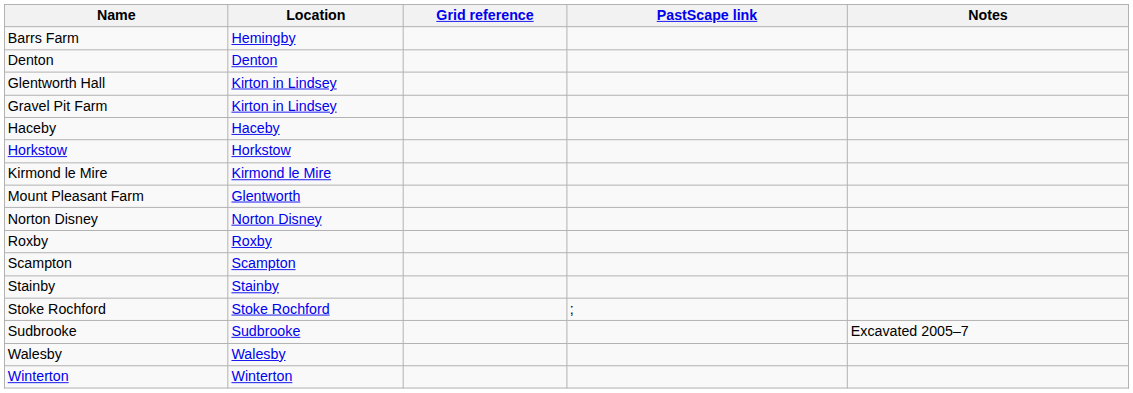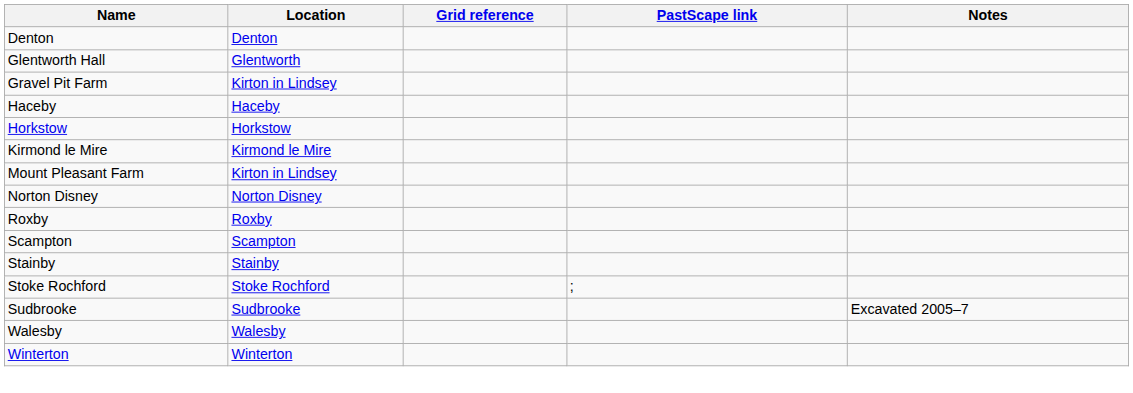 <table class="wikitable sortable" border="1" style="width: 100%">
 <tr>
 <th scope="col">Name</th>
 <th scope="col">Location</th>
 <th scope="col"><a href='#'>Grid reference</a></th>
 <th scope="col" class="unsortable" width="25%"><a href='#'>PastScape link</a></th>
 <th scope="col" class="unsortable" width="25%">Notes</th>
-</tr>
-<tr>
-<td>Barrs Farm</td>
-<td><a href='#'>Hemingby</a></td>
-<td></td>
-<td></td>
-<td></td>
 </tr>
 <tr>
 <td>Denton</td>
 <td><a href='#'>Denton</a></td>
 <td></td>
 <td></td>
 <td></td>
 </tr>
 <tr>
 <td>Glentworth Hall</td>
-<td><a href='#'>Kirton in Lindsey</a></td>
+<td><a href='#'>Glentworth</a></td>
 <td></td>
 <td></td>
 <td></td>
 </tr>
 <tr>
 <td>Gravel Pit Farm</td>
 <td><a href='#'>Kirton in Lindsey</a></td>
 <td></td>
 <td></td>
 <td></td>
 </tr>
 <tr>
 <td>Haceby</td>
 <td><a href='#'>Haceby</a></td>
 <td></td>
 <td></td>
 <td></td>
 </tr>
 <tr>
 <td><a href='#'>Horkstow</a></td>
 <td><a href='#'>Horkstow</a></td>
 <td></td>
 <td></td>
 <td></td>
 </tr>
 <tr>
 <td>Kirmond le Mire</td>
 <td><a href='#'>Kirmond le Mire</a></td>
 <td></td>
 <td></td>
 <td></td>
 </tr>
 <tr>
 <td>Mount Pleasant Farm</td>
-<td><a href='#'>Glentworth</a></td>
+<td><a href='#'>Kirton in Lindsey</a></td>
 <td></td>
 <td></td>
 <td></td>
 </tr>
 <tr>
 <td>Norton Disney</td>
 <td><a href='#'>Norton Disney</a></td>
 <td></td>
 <td></td>
 <td></td>
 </tr>
 <tr>
 <td>Roxby</td>
 <td><a href='#'>Roxby</a></td>
 <td></td>
 <td></td>
 <td></td>
 </tr>
 <tr>
 <td>Scampton</td>
 <td><a href='#'>Scampton</a></td>
 <td></td>
 <td></td>
 <td></td>
 </tr>
 <tr>
 <td>Stainby</td>
 <td><a href='#'>Stainby</a></td>
 <td></td>
 <td></td>
 <td></td>
 </tr>
 <tr>
 <td>Stoke Rochford</td>
 <td><a href='#'>Stoke Rochford</a></td>
 <td></td>
 <td>; </td>
 </tr>
 <tr>
 <td>Sudbrooke</td>
 <td><a href='#'>Sudbrooke</a></td>
 <td></td>
 <td></td>
 <td>Excavated 2005–7</td>
 </tr>
 <tr>
 <td>Walesby</td>
 <td><a href='#'>Walesby</a></td>
 <td></td>
 <td></td>
 <td></td>
 </tr>
 <tr>
 <td><a href='#'>Winterton</a></td>
 <td><a href='#'>Winterton</a></td>
 <td></td>
 <td></td>
 <td></td>
 </tr>
 </table>
